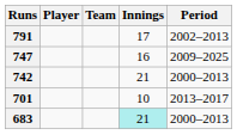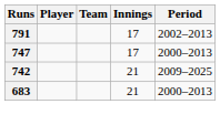 <table class="wikitable plainrowheaders">
 <tr>
 <th>Runs</th>
 <th>Player</th>
 <th>Team</th>
 <th>Innings</th>
 <th>Period</th>
 </tr>
 <tr>
 <th>791</th>
 <td></td>
 <td></td>
 <td align=center>17</td>
 <td>2002–2013</td>
 </tr>
 <tr>
 <th>747</th>
 <td></td>
 <td></td>
-<td align=center>16</td>
-<td>2009–2025</td>
+<td align=center>17</td>
+<td>2000–2013</td>
 </tr>
 <tr>
 <th>742</th>
 <td></td>
 <td></td>
 <td align=center>21</td>
-<td>2000–2013</td>
-</tr>
-<tr>
-<th>701</th>
-<td></td>
-<td></td>
-<td align=center>10</td>
-<td>2013–2017</td>
+<td>2009–2025</td>
 </tr>
 <tr>
 <th>683</th>
 <td></td>
 <td></td>
-<td align=center style="background: paleturquoise;">21</td>
+<td align=center>21</td>
 <td>2000–2013</td>
 </tr>
 </table>
